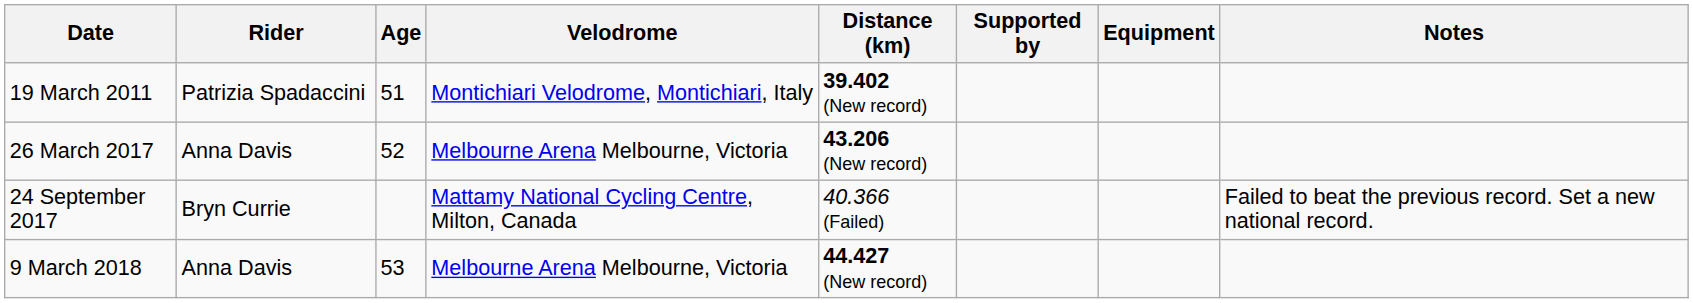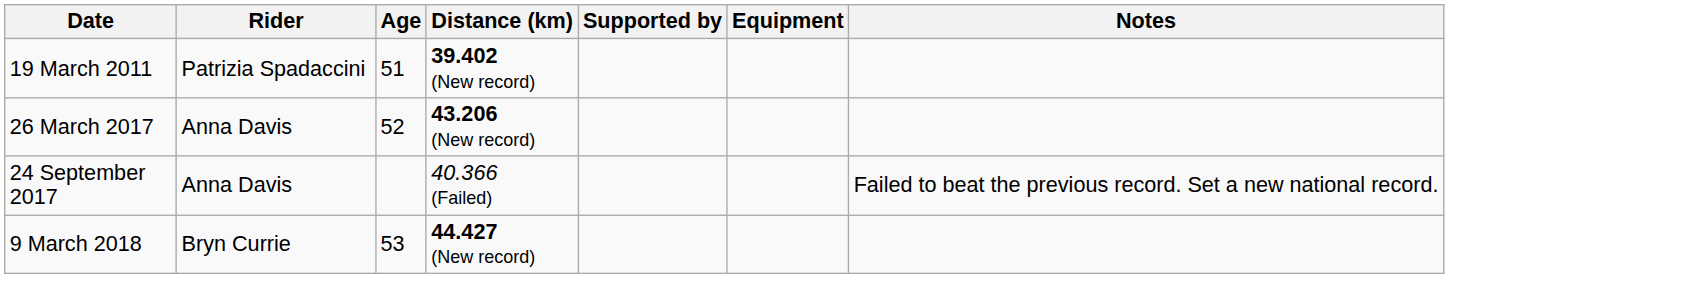 <table class="wikitable sortable mw-collapsible mw-collapsed" style="min-width:22em">
 <tr>
 <th width=120>Date</th>
 <th width=140>Rider</th>
 <th>Age</th>
-<th>Velodrome</th>
 <th>Distance (km)</th>
 <th>Supported by</th>
 <th>Equipment</th>
 <th>Notes</th>
 </tr>
 <tr>
 <td>19 March 2011</td>
 <td> Patrizia Spadaccini</td>
 <td>51</td>
-<td><a href='#'>Montichiari Velodrome</a>, <a href='#'>Montichiari</a>, Italy</td>
 <td><strong>39.402</strong><br><small>(New record)</small></td>
 <td></td>
 <td></td>
 <td></td>
 </tr>
 <tr>
 <td>26 March 2017</td>
 <td> Anna Davis</td>
 <td>52</td>
-<td><a href='#'>Melbourne Arena</a> Melbourne, Victoria</td>
 <td><strong>43.206</strong><br><small>(New record)</small></td>
 <td></td>
 <td></td>
 <td></td>
 </tr>
 <tr>
 <td>24 September 2017</td>
-<td> Bryn Currie</td>
+<td> Anna Davis</td>
 <td></td>
-<td><a href='#'>Mattamy National Cycling Centre</a>, Milton, Canada</td>
 <td><em>40.366</em><br><small>(Failed)</small></td>
 <td></td>
 <td></td>
 <td>Failed to beat the previous record. Set a new national record.</td>
 </tr>
 <tr>
 <td>9 March 2018</td>
-<td> Anna Davis</td>
+<td> Bryn Currie</td>
 <td>53</td>
-<td><a href='#'>Melbourne Arena</a> Melbourne, Victoria</td>
 <td><strong>44.427</strong><br><small>(New record)</small></td>
 <td></td>
 <td></td>
 <td></td>
 </tr>
 </table>
